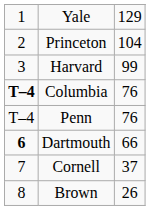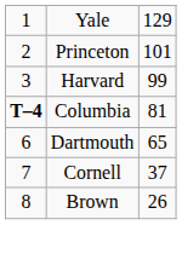 <table class="wikitable">
 <tr align="center">
 </tr>
 <tr align="center">
 <td>1</td>
 <td>Yale</td>
 <td>129</td>
 </tr>
 <tr align="center">
 <td>2</td>
 <td>Princeton</td>
-<td>104</td>
+<td>101</td>
 </tr>
 <tr align="center">
 <td>3</td>
 <td>Harvard</td>
 <td>99</td>
 </tr>
 <tr align="center">
 <td><strong>T–4</strong></td>
 <td>Columbia</td>
-<td>76</td>
+<td>81</td>
 </tr>
 <tr align="center">
-<td>T–4</td>
-<td>Penn</td>
-<td>76</td>
-</tr>
-<tr align="center">
-<td><strong>6</strong></td>
+<td>6</td>
 <td>Dartmouth</td>
-<td>66</td>
+<td>65</td>
 </tr>
 <tr align="center">
 <td>7</td>
 <td>Cornell</td>
 <td>37</td>
 </tr>
 <tr align="center">
 <td>8</td>
 <td>Brown</td>
 <td>26</td>
 </tr>
 </table>
